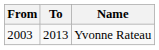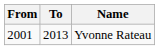 <table class="wikitable">
 <tr>
 <th>From</th>
 <th>To</th>
 <th>Name</th>
 </tr>
 <tr>
-<td>2003</td>
+<td>2001</td>
 <td>2013</td>
 <td>Yvonne Rateau</td>
 </tr>
 </table>
